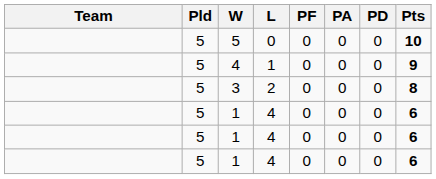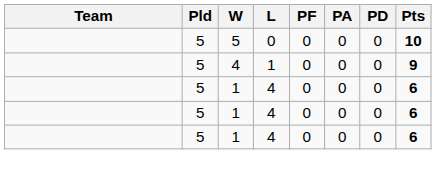 <table class=wikitable style="text-align:center">
 <tr>
 <th width=180>Team</th>
 <th width=30>Pld</th>
 <th width=30>W</th>
 <th width=30>L</th>
 <th width=30>PF</th>
 <th width=30>PA</th>
 <th width=30>PD</th>
 <th width=30>Pts</th>
 </tr>
 <tr>
 <td align="left"></td>
 <td>5</td>
 <td>5</td>
 <td>0</td>
 <td>0</td>
 <td>0</td>
 <td>0</td>
 <td><strong>10</strong></td>
 </tr>
 <tr>
 <td align="left"></td>
 <td>5</td>
 <td>4</td>
 <td>1</td>
 <td>0</td>
 <td>0</td>
 <td>0</td>
 <td><strong>9</strong></td>
 </tr>
 <tr>
 <td align="left"></td>
 <td>5</td>
-<td>3</td>
-<td>2</td>
-<td>0</td>
-<td>0</td>
-<td>0</td>
-<td><strong>8</strong></td>
-</tr>
-<tr>
-<td align="left"></td>
-<td>5</td>
 <td>1</td>
 <td>4</td>
 <td>0</td>
 <td>0</td>
 <td>0</td>
 <td><strong>6</strong></td>
 </tr>
 <tr>
 <td align="left"></td>
 <td>5</td>
 <td>1</td>
 <td>4</td>
 <td>0</td>
 <td>0</td>
 <td>0</td>
 <td><strong>6</strong></td>
 </tr>
 <tr>
 <td align="left"></td>
 <td>5</td>
 <td>1</td>
 <td>4</td>
 <td>0</td>
 <td>0</td>
 <td>0</td>
 <td><strong>6</strong></td>
 </tr>
 </table>
